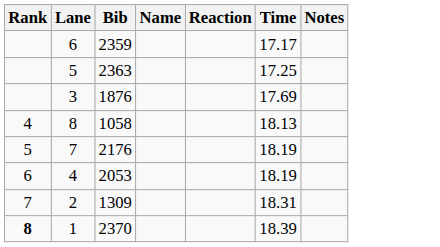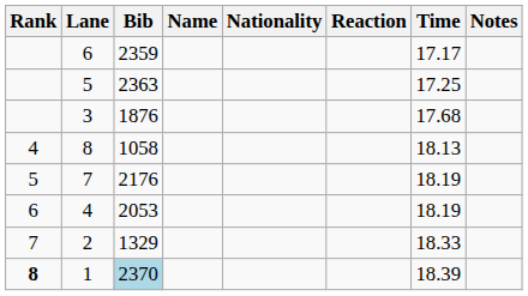 <table class="wikitable sortable" style="text-align:center">
 <tr>
 <th>Rank</th>
 <th>Lane</th>
 <th>Bib</th>
 <th>Name</th>
+<th>Nationality</th>
 <th>Reaction</th>
 <th>Time</th>
 <th>Notes</th>
 </tr>
 <tr>
 <td></td>
 <td>6</td>
 <td>2359</td>
+<td align=left></td>
 <td align=left></td>
 <td></td>
 <td>17.17</td>
 <td></td>
 </tr>
 <tr>
 <td></td>
 <td>5</td>
 <td>2363</td>
 <td align=left></td>
+<td align=left></td>
 <td></td>
 <td>17.25</td>
 <td></td>
 </tr>
 <tr>
 <td></td>
 <td>3</td>
 <td>1876</td>
 <td align=left></td>
+<td align=left></td>
 <td></td>
-<td>17.69</td>
+<td>17.68</td>
 <td></td>
 </tr>
 <tr>
 <td>4</td>
 <td>8</td>
 <td>1058</td>
+<td align=left></td>
 <td align=left></td>
 <td></td>
 <td>18.13</td>
 <td></td>
 </tr>
 <tr>
 <td>5</td>
 <td>7</td>
 <td>2176</td>
 <td align=left></td>
+<td align=left></td>
 <td></td>
 <td>18.19</td>
 <td></td>
 </tr>
 <tr>
 <td>6</td>
 <td>4</td>
 <td>2053</td>
 <td align=left></td>
+<td align=left></td>
 <td></td>
 <td>18.19</td>
 <td></td>
 </tr>
 <tr>
 <td>7</td>
 <td>2</td>
-<td>1309</td>
+<td>1329</td>
+<td align=left></td>
 <td align=left></td>
 <td></td>
-<td>18.31</td>
+<td>18.33</td>
 <td></td>
 </tr>
 <tr>
 <td><strong>8</strong></td>
 <td>1</td>
-<td>2370</td>
+<td style="background: lightblue;">2370</td>
+<td align=left></td>
 <td align=left></td>
 <td></td>
 <td>18.39</td>
 <td></td>
 </tr>
 </table>
